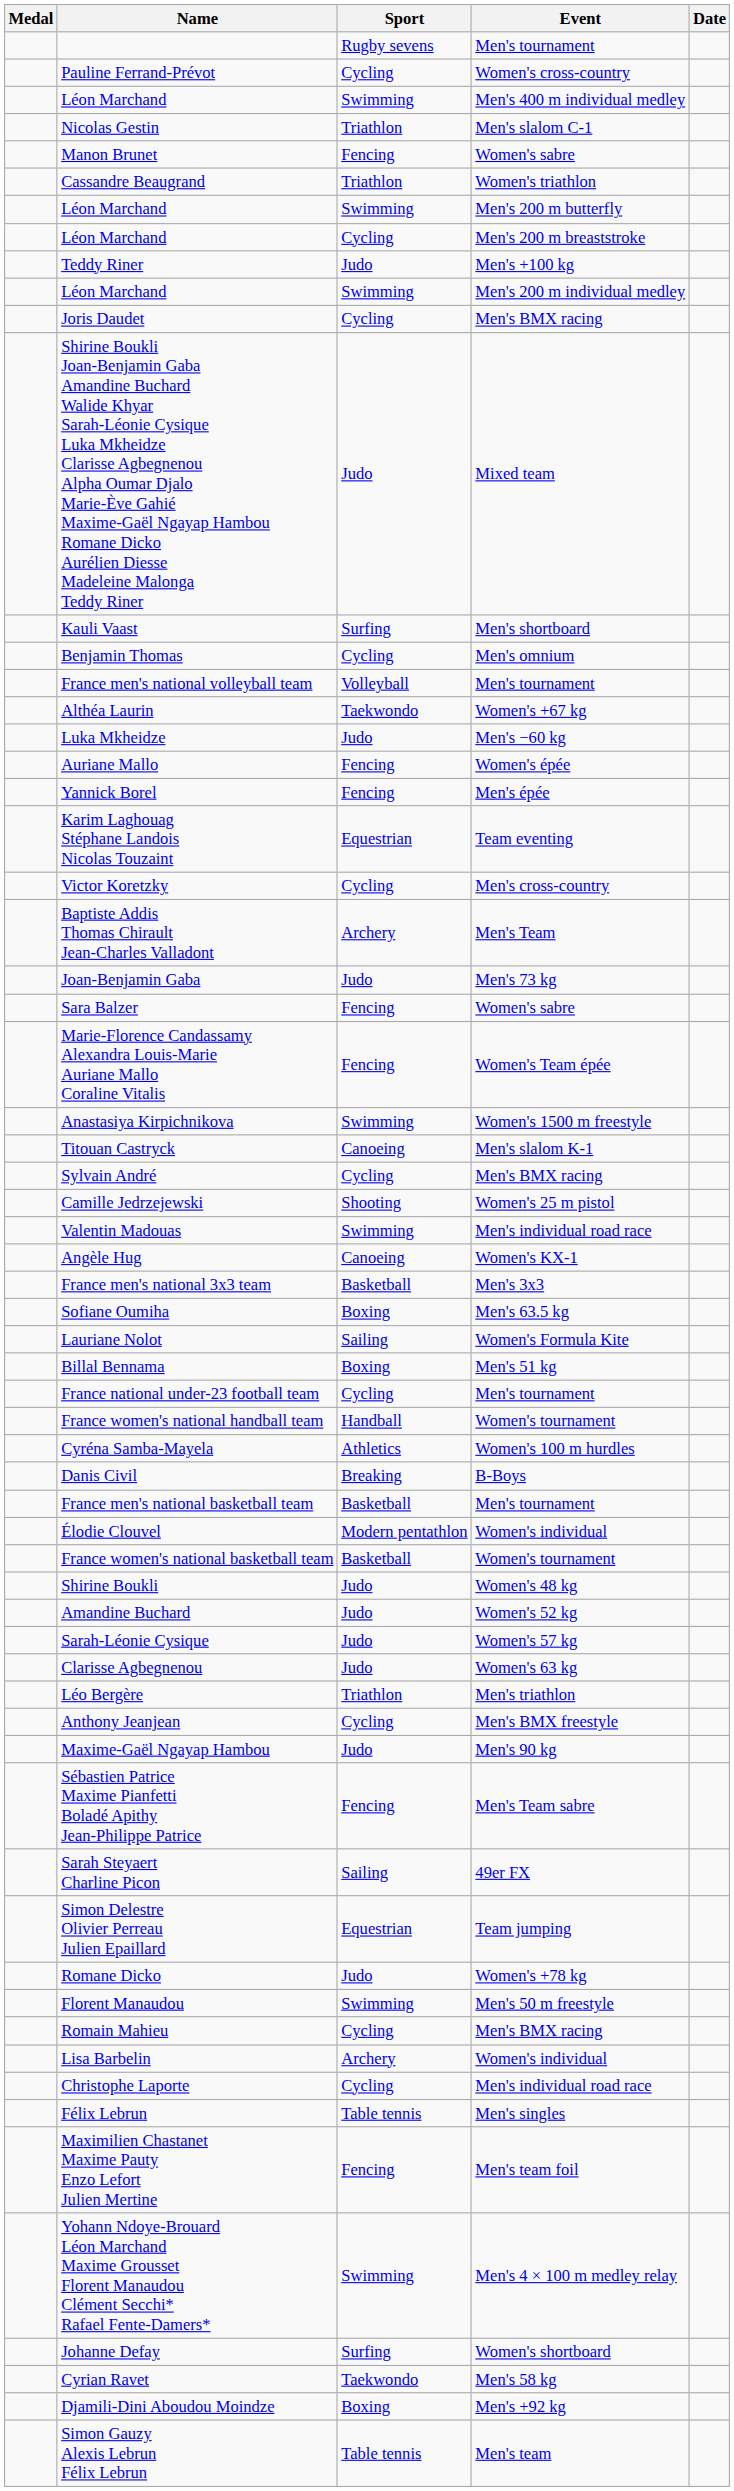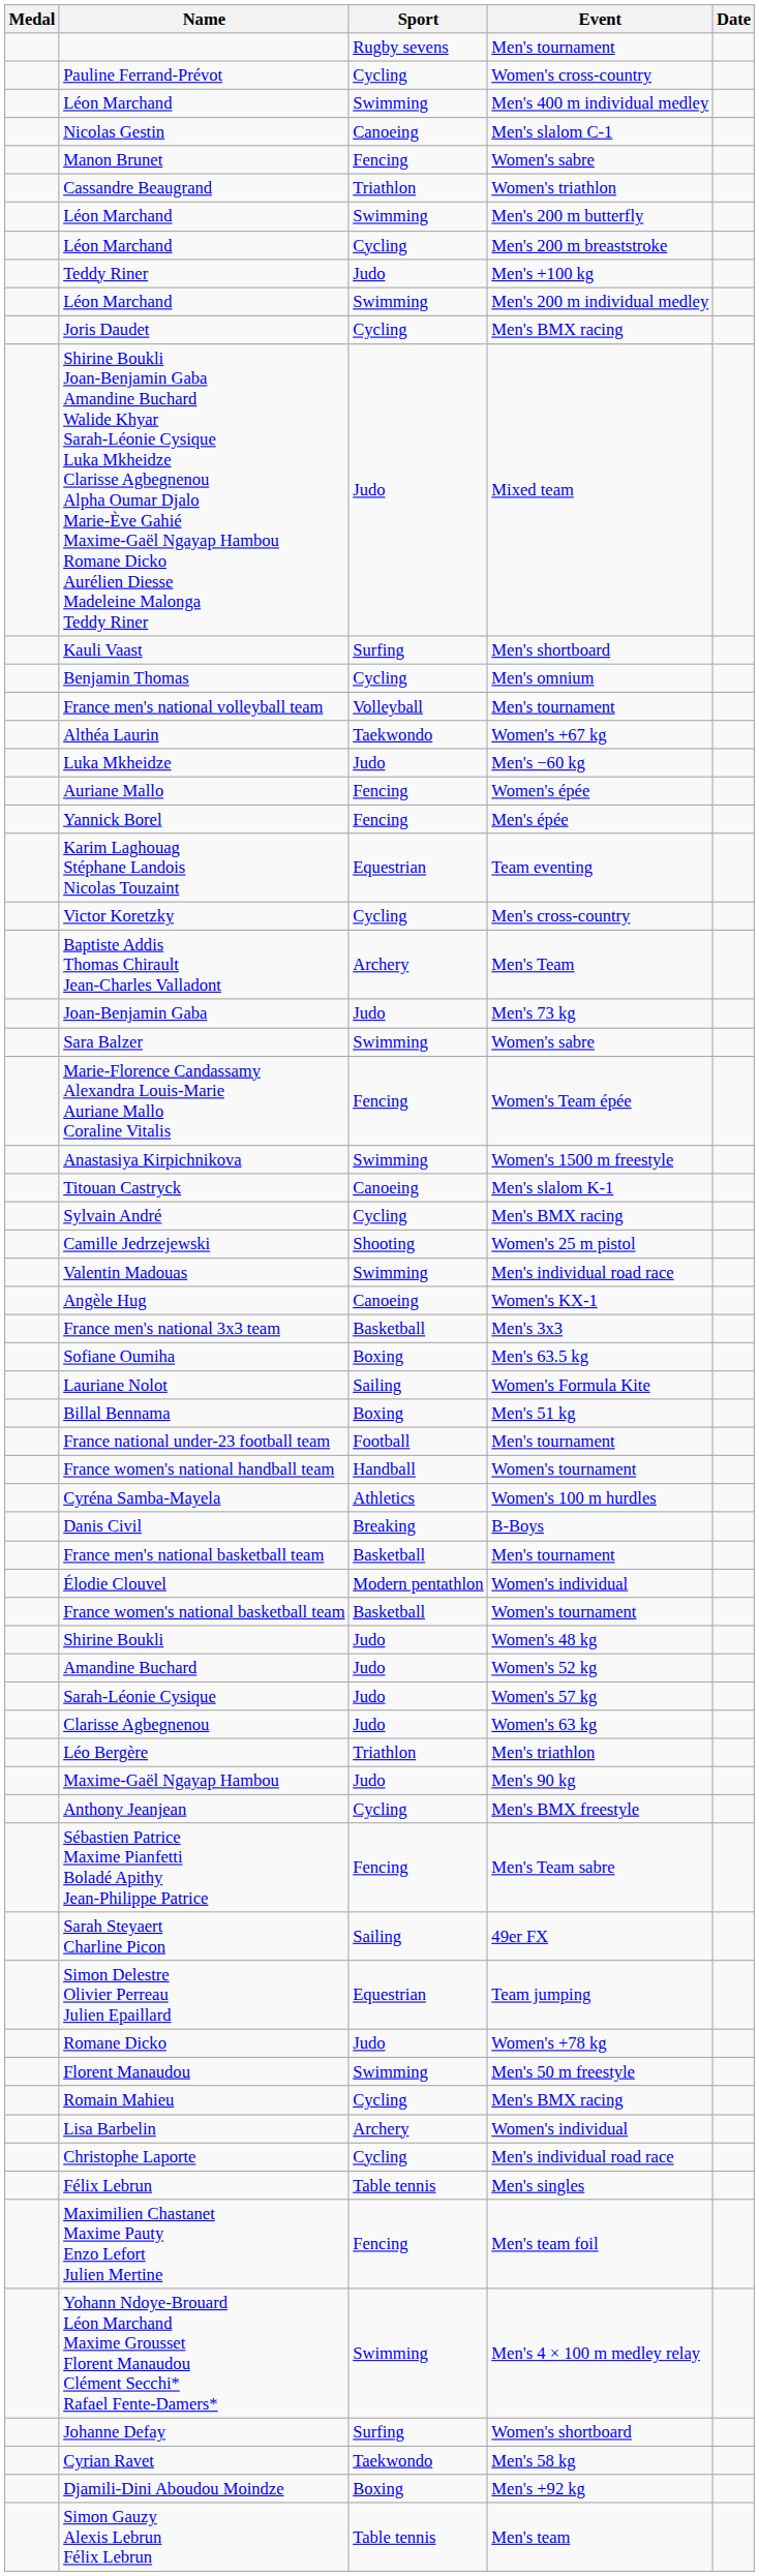 <table class="wikitable sortable" style="font-size: 95%;">
 <tr>
 <th>Medal</th>
 <th>Name</th>
 <th>Sport</th>
 <th>Event</th>
 <th>Date</th>
 </tr>
 <tr>
 <td></td>
 <td></td>
 <td><a href='#'>Rugby sevens</a></td>
 <td><a href='#'>Men's tournament</a></td>
 <td></td>
 </tr>
 <tr>
 <td></td>
 <td><a href='#'>Pauline Ferrand-Prévot</a></td>
 <td><a href='#'>Cycling</a></td>
 <td><a href='#'>Women's cross-country</a></td>
 <td></td>
 </tr>
 <tr>
 <td></td>
 <td><a href='#'>Léon Marchand</a></td>
 <td><a href='#'>Swimming</a></td>
 <td><a href='#'>Men's 400 m individual medley</a></td>
 <td></td>
 </tr>
 <tr>
 <td></td>
 <td><a href='#'>Nicolas Gestin</a></td>
-<td><a href='#'>Triathlon</a></td>
+<td><a href='#'>Canoeing</a></td>
 <td><a href='#'>Men's slalom C-1</a></td>
 <td></td>
 </tr>
 <tr>
 <td></td>
 <td><a href='#'>Manon Brunet</a></td>
 <td><a href='#'>Fencing</a></td>
 <td><a href='#'>Women's sabre</a></td>
 <td></td>
 </tr>
 <tr>
 <td></td>
 <td><a href='#'>Cassandre Beaugrand</a></td>
 <td><a href='#'>Triathlon</a></td>
 <td><a href='#'>Women's triathlon</a></td>
 <td></td>
 </tr>
 <tr>
 <td></td>
 <td><a href='#'>Léon Marchand</a></td>
 <td><a href='#'>Swimming</a></td>
 <td><a href='#'>Men's 200 m butterfly</a></td>
 <td></td>
 </tr>
 <tr>
 <td></td>
 <td><a href='#'>Léon Marchand</a></td>
 <td><a href='#'>Cycling</a></td>
 <td><a href='#'>Men's 200 m breaststroke</a></td>
 <td></td>
 </tr>
 <tr>
 <td></td>
 <td><a href='#'>Teddy Riner</a></td>
 <td><a href='#'>Judo</a></td>
 <td><a href='#'>Men's +100 kg</a></td>
 <td></td>
 </tr>
 <tr>
 <td></td>
 <td><a href='#'>Léon Marchand</a></td>
 <td><a href='#'>Swimming</a></td>
 <td><a href='#'>Men's 200 m individual medley</a></td>
 <td></td>
 </tr>
 <tr>
 <td></td>
 <td><a href='#'>Joris Daudet</a></td>
 <td><a href='#'>Cycling</a></td>
 <td><a href='#'>Men's BMX racing</a></td>
 <td></td>
 </tr>
 <tr>
 <td></td>
 <td><a href='#'>Shirine Boukli</a><br><a href='#'>Joan-Benjamin Gaba</a><br><a href='#'>Amandine Buchard</a><br><a href='#'>Walide Khyar</a><br><a href='#'>Sarah-Léonie Cysique</a><br><a href='#'>Luka Mkheidze</a><br><a href='#'>Clarisse Agbegnenou</a><br><a href='#'>Alpha Oumar Djalo</a><br><a href='#'>Marie-Ève Gahié</a><br><a href='#'>Maxime-Gaël Ngayap Hambou</a><br><a href='#'>Romane Dicko</a><br><a href='#'>Aurélien Diesse</a><br><a href='#'>Madeleine Malonga</a><br><a href='#'>Teddy Riner</a></td>
 <td><a href='#'>Judo</a></td>
 <td><a href='#'>Mixed team</a></td>
 <td></td>
 </tr>
 <tr>
 <td></td>
 <td><a href='#'>Kauli Vaast</a></td>
 <td><a href='#'>Surfing</a></td>
 <td><a href='#'>Men's shortboard</a></td>
 <td></td>
 </tr>
 <tr>
 <td></td>
 <td><a href='#'>Benjamin Thomas</a></td>
 <td><a href='#'>Cycling</a></td>
 <td><a href='#'>Men's omnium</a></td>
 <td></td>
 </tr>
 <tr>
 <td></td>
 <td><a href='#'>France men's national volleyball team</a><br></td>
 <td><a href='#'>Volleyball</a></td>
 <td><a href='#'>Men's tournament</a></td>
 <td></td>
 </tr>
 <tr>
 <td></td>
 <td><a href='#'>Althéa Laurin</a></td>
 <td><a href='#'>Taekwondo</a></td>
 <td><a href='#'>Women's +67 kg</a></td>
 <td></td>
 </tr>
 <tr>
 <td></td>
 <td><a href='#'>Luka Mkheidze</a></td>
 <td><a href='#'>Judo</a></td>
 <td><a href='#'>Men's −60 kg</a></td>
 <td></td>
 </tr>
 <tr>
 <td></td>
 <td><a href='#'>Auriane Mallo</a></td>
 <td><a href='#'>Fencing</a></td>
 <td><a href='#'>Women's épée</a></td>
 <td></td>
 </tr>
 <tr>
 <td></td>
 <td><a href='#'>Yannick Borel</a></td>
 <td><a href='#'>Fencing</a></td>
 <td><a href='#'>Men's épée</a></td>
 <td></td>
 </tr>
 <tr>
 <td></td>
 <td><a href='#'>Karim Laghouag</a><br><a href='#'>Stéphane Landois</a><br><a href='#'>Nicolas Touzaint</a></td>
 <td><a href='#'>Equestrian</a></td>
 <td><a href='#'>Team eventing</a></td>
 <td></td>
 </tr>
 <tr>
 <td></td>
 <td><a href='#'>Victor Koretzky</a></td>
 <td><a href='#'>Cycling</a></td>
 <td><a href='#'>Men's cross-country</a></td>
 <td></td>
 </tr>
 <tr>
 <td></td>
 <td><a href='#'>Baptiste Addis</a><br><a href='#'>Thomas Chirault</a><br><a href='#'>Jean-Charles Valladont</a></td>
 <td><a href='#'>Archery</a></td>
 <td><a href='#'>Men's Team</a></td>
 <td></td>
 </tr>
 <tr>
 <td></td>
 <td><a href='#'>Joan-Benjamin Gaba</a></td>
 <td><a href='#'>Judo</a></td>
 <td><a href='#'>Men's 73 kg</a></td>
 <td></td>
 </tr>
 <tr>
 <td></td>
 <td><a href='#'>Sara Balzer</a></td>
-<td><a href='#'>Fencing</a></td>
+<td><a href='#'>Swimming</a></td>
 <td><a href='#'>Women's sabre</a></td>
 <td></td>
 </tr>
 <tr>
 <td></td>
 <td><a href='#'>Marie-Florence Candassamy</a><br><a href='#'>Alexandra Louis-Marie</a><br><a href='#'>Auriane Mallo</a><br><a href='#'>Coraline Vitalis</a></td>
 <td><a href='#'>Fencing</a></td>
 <td><a href='#'>Women's Team épée</a></td>
 <td></td>
 </tr>
 <tr>
 <td></td>
 <td><a href='#'>Anastasiya Kirpichnikova</a></td>
 <td><a href='#'>Swimming</a></td>
 <td><a href='#'>Women's 1500 m freestyle</a></td>
 <td></td>
 </tr>
 <tr>
 <td></td>
 <td><a href='#'>Titouan Castryck</a></td>
 <td><a href='#'>Canoeing</a></td>
 <td><a href='#'>Men's slalom K-1</a></td>
 <td></td>
 </tr>
 <tr>
 <td></td>
 <td><a href='#'>Sylvain André</a></td>
 <td><a href='#'>Cycling</a></td>
 <td><a href='#'>Men's BMX racing</a></td>
 <td></td>
 </tr>
 <tr>
 <td></td>
 <td><a href='#'>Camille Jedrzejewski</a></td>
 <td><a href='#'>Shooting</a></td>
 <td><a href='#'>Women's 25 m pistol</a></td>
 <td></td>
 </tr>
 <tr>
 <td></td>
 <td><a href='#'>Valentin Madouas</a></td>
 <td><a href='#'>Swimming</a></td>
 <td><a href='#'>Men's individual road race</a></td>
 <td></td>
 </tr>
 <tr>
 <td></td>
 <td><a href='#'>Angèle Hug</a></td>
 <td><a href='#'>Canoeing</a></td>
 <td><a href='#'>Women's KX-1</a></td>
 <td></td>
 </tr>
 <tr>
 <td></td>
 <td><a href='#'>France men's national 3x3 team</a><br></td>
 <td><a href='#'>Basketball</a></td>
 <td><a href='#'>Men's 3x3</a></td>
 <td></td>
 </tr>
 <tr>
 <td></td>
 <td><a href='#'>Sofiane Oumiha</a></td>
 <td><a href='#'>Boxing</a></td>
 <td><a href='#'>Men's 63.5 kg</a></td>
 <td></td>
 </tr>
 <tr>
 <td></td>
 <td><a href='#'>Lauriane Nolot</a></td>
 <td><a href='#'>Sailing</a></td>
 <td><a href='#'>Women's Formula Kite</a></td>
 <td></td>
 </tr>
 <tr>
 <td></td>
 <td><a href='#'>Billal Bennama</a></td>
 <td><a href='#'>Boxing</a></td>
 <td><a href='#'>Men's 51 kg</a></td>
 <td></td>
 </tr>
 <tr>
 <td></td>
 <td><a href='#'>France national under-23 football team</a><br></td>
-<td><a href='#'>Cycling</a></td>
+<td><a href='#'>Football</a></td>
 <td><a href='#'>Men's tournament</a></td>
 <td></td>
 </tr>
 <tr>
 <td></td>
 <td><a href='#'>France women's national handball team</a><br></td>
 <td><a href='#'>Handball</a></td>
 <td><a href='#'>Women's tournament</a></td>
 <td></td>
 </tr>
 <tr>
 <td></td>
 <td><a href='#'>Cyréna Samba-Mayela</a></td>
 <td><a href='#'>Athletics</a></td>
 <td><a href='#'>Women's 100 m hurdles</a></td>
 <td></td>
 </tr>
 <tr>
 <td></td>
 <td><a href='#'>Danis Civil</a></td>
 <td><a href='#'>Breaking</a></td>
 <td><a href='#'>B-Boys</a></td>
 <td></td>
 </tr>
 <tr>
 <td></td>
 <td><a href='#'>France men's national basketball team</a><br></td>
 <td><a href='#'>Basketball</a></td>
 <td><a href='#'>Men's tournament</a></td>
 <td></td>
 </tr>
 <tr>
 <td></td>
 <td><a href='#'>Élodie Clouvel</a></td>
 <td><a href='#'>Modern pentathlon</a></td>
 <td><a href='#'>Women's individual</a></td>
 <td></td>
 </tr>
 <tr>
 <td></td>
 <td><a href='#'>France women's national basketball team</a><br></td>
 <td><a href='#'>Basketball</a></td>
 <td><a href='#'>Women's tournament</a></td>
 <td></td>
 </tr>
 <tr>
 <td></td>
 <td><a href='#'>Shirine Boukli</a></td>
 <td><a href='#'>Judo</a></td>
 <td><a href='#'>Women's 48 kg</a></td>
 <td></td>
 </tr>
 <tr>
 <td></td>
 <td><a href='#'>Amandine Buchard</a></td>
 <td><a href='#'>Judo</a></td>
 <td><a href='#'>Women's 52 kg</a></td>
 <td></td>
 </tr>
 <tr>
 <td></td>
 <td><a href='#'>Sarah-Léonie Cysique</a></td>
 <td><a href='#'>Judo</a></td>
 <td><a href='#'>Women's 57 kg</a></td>
 <td></td>
 </tr>
 <tr>
 <td></td>
 <td><a href='#'>Clarisse Agbegnenou</a></td>
 <td><a href='#'>Judo</a></td>
 <td><a href='#'>Women's 63 kg</a></td>
 <td></td>
 </tr>
 <tr>
 <td></td>
 <td><a href='#'>Léo Bergère</a></td>
 <td><a href='#'>Triathlon</a></td>
 <td><a href='#'>Men's triathlon</a></td>
 <td></td>
 </tr>
 <tr>
 <td></td>
-<td><a href='#'>Anthony Jeanjean</a></td>
-<td><a href='#'>Cycling</a></td>
-<td><a href='#'>Men's BMX freestyle</a></td>
+<td><a href='#'>Maxime-Gaël Ngayap Hambou</a></td>
+<td><a href='#'>Judo</a></td>
+<td><a href='#'>Men's 90 kg</a></td>
 <td></td>
 </tr>
 <tr>
 <td></td>
-<td><a href='#'>Maxime-Gaël Ngayap Hambou</a></td>
-<td><a href='#'>Judo</a></td>
-<td><a href='#'>Men's 90 kg</a></td>
+<td><a href='#'>Anthony Jeanjean</a></td>
+<td><a href='#'>Cycling</a></td>
+<td><a href='#'>Men's BMX freestyle</a></td>
 <td></td>
 </tr>
 <tr>
 <td></td>
 <td><a href='#'>Sébastien Patrice</a><br><a href='#'>Maxime Pianfetti</a><br><a href='#'>Boladé Apithy</a><br><a href='#'>Jean-Philippe Patrice</a></td>
 <td><a href='#'>Fencing</a></td>
 <td><a href='#'>Men's Team sabre</a></td>
 <td></td>
 </tr>
 <tr>
 <td></td>
 <td><a href='#'>Sarah Steyaert</a><br><a href='#'>Charline Picon</a></td>
 <td><a href='#'>Sailing</a></td>
 <td><a href='#'>49er FX</a></td>
 <td></td>
 </tr>
 <tr>
 <td></td>
 <td><a href='#'>Simon Delestre</a><br><a href='#'>Olivier Perreau</a><br><a href='#'>Julien Epaillard</a></td>
 <td><a href='#'>Equestrian</a></td>
 <td><a href='#'>Team jumping</a></td>
 <td></td>
 </tr>
 <tr>
 <td></td>
 <td><a href='#'>Romane Dicko</a></td>
 <td><a href='#'>Judo</a></td>
 <td><a href='#'>Women's +78 kg</a></td>
 <td></td>
 </tr>
 <tr>
 <td></td>
 <td><a href='#'>Florent Manaudou</a></td>
 <td><a href='#'>Swimming</a></td>
 <td><a href='#'>Men's 50 m freestyle</a></td>
 <td></td>
 </tr>
 <tr>
 <td></td>
 <td><a href='#'>Romain Mahieu</a></td>
 <td><a href='#'>Cycling</a></td>
 <td><a href='#'>Men's BMX racing</a></td>
 <td></td>
 </tr>
 <tr>
 <td></td>
 <td><a href='#'>Lisa Barbelin</a></td>
 <td><a href='#'>Archery</a></td>
 <td><a href='#'>Women's individual</a></td>
 <td></td>
 </tr>
 <tr>
 <td></td>
 <td><a href='#'>Christophe Laporte</a></td>
 <td><a href='#'>Cycling</a></td>
 <td><a href='#'>Men's individual road race</a></td>
 <td></td>
 </tr>
 <tr>
 <td></td>
 <td><a href='#'>Félix Lebrun</a></td>
 <td><a href='#'>Table tennis</a></td>
 <td><a href='#'>Men's singles</a></td>
 <td></td>
 </tr>
 <tr>
 <td></td>
 <td><a href='#'>Maximilien Chastanet</a><br><a href='#'>Maxime Pauty</a><br><a href='#'>Enzo Lefort</a><br><a href='#'>Julien Mertine</a></td>
 <td><a href='#'>Fencing</a></td>
 <td><a href='#'>Men's team foil</a></td>
 <td></td>
 </tr>
 <tr>
 <td></td>
 <td><a href='#'>Yohann Ndoye-Brouard</a><br><a href='#'>Léon Marchand</a><br><a href='#'>Maxime Grousset</a><br><a href='#'>Florent Manaudou</a><br><a href='#'>Clément Secchi*</a><br><a href='#'>Rafael Fente-Damers*</a></td>
 <td><a href='#'>Swimming</a></td>
 <td><a href='#'>Men's 4 × 100 m medley relay</a></td>
 <td></td>
 </tr>
 <tr>
 <td></td>
 <td><a href='#'>Johanne Defay</a></td>
 <td><a href='#'>Surfing</a></td>
 <td><a href='#'>Women's shortboard</a></td>
 <td></td>
 </tr>
 <tr>
 <td></td>
 <td><a href='#'>Cyrian Ravet</a></td>
 <td><a href='#'>Taekwondo</a></td>
 <td><a href='#'>Men's 58 kg</a></td>
 <td></td>
 </tr>
 <tr>
 <td></td>
 <td><a href='#'>Djamili-Dini Aboudou Moindze</a></td>
 <td><a href='#'>Boxing</a></td>
 <td><a href='#'>Men's +92 kg</a></td>
 <td></td>
 </tr>
 <tr>
 <td></td>
 <td><a href='#'>Simon Gauzy</a><br><a href='#'>Alexis Lebrun</a><br><a href='#'>Félix Lebrun</a></td>
 <td><a href='#'>Table tennis</a></td>
 <td><a href='#'>Men's team</a></td>
 <td></td>
 </tr>
 </table>
